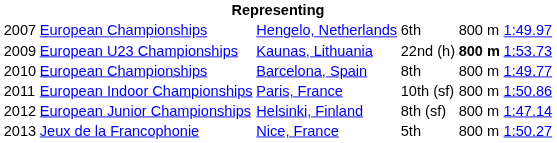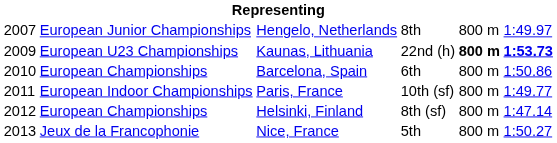 <table>
 <tr>
 <th colspan="6">Representing </th>
 </tr>
 <tr>
 <td>2007</td>
-<td><a href='#'>European Championships</a></td>
+<td><a href='#'>European Junior Championships</a></td>
 <td><a href='#'>Hengelo, Netherlands</a></td>
-<td>6th</td>
+<td>8th</td>
 <td>800 m</td>
 <td><a href='#'>1:49.97</a></td>
 </tr>
 <tr>
 <td>2009</td>
 <td><a href='#'>European U23 Championships</a></td>
 <td><a href='#'>Kaunas, Lithuania</a></td>
 <td>22nd (h)</td>
 <td><strong>800 m</strong></td>
-<td><a href='#'>1:53.73</a></td>
+<td><strong><a href='#'>1:53.73</a></strong></td>
 </tr>
 <tr>
 <td>2010</td>
 <td><a href='#'>European Championships</a></td>
 <td><a href='#'>Barcelona, Spain</a></td>
-<td>8th</td>
+<td>6th</td>
 <td>800 m</td>
-<td><a href='#'>1:49.77</a></td>
+<td><a href='#'>1:50.86</a></td>
 </tr>
 <tr>
 <td>2011</td>
 <td><a href='#'>European Indoor Championships</a></td>
 <td><a href='#'>Paris, France</a></td>
 <td>10th (sf)</td>
 <td>800 m</td>
-<td><a href='#'>1:50.86</a></td>
+<td><a href='#'>1:49.77</a></td>
 </tr>
 <tr>
 <td>2012</td>
-<td><a href='#'>European Junior Championships</a></td>
+<td><a href='#'>European Championships</a></td>
 <td><a href='#'>Helsinki, Finland</a></td>
 <td>8th (sf)</td>
 <td>800 m</td>
 <td><a href='#'>1:47.14</a></td>
 </tr>
 <tr>
 <td>2013</td>
 <td><a href='#'>Jeux de la Francophonie</a></td>
 <td><a href='#'>Nice, France</a></td>
 <td>5th</td>
 <td>800 m</td>
 <td><a href='#'>1:50.27</a></td>
 </tr>
 </table>
